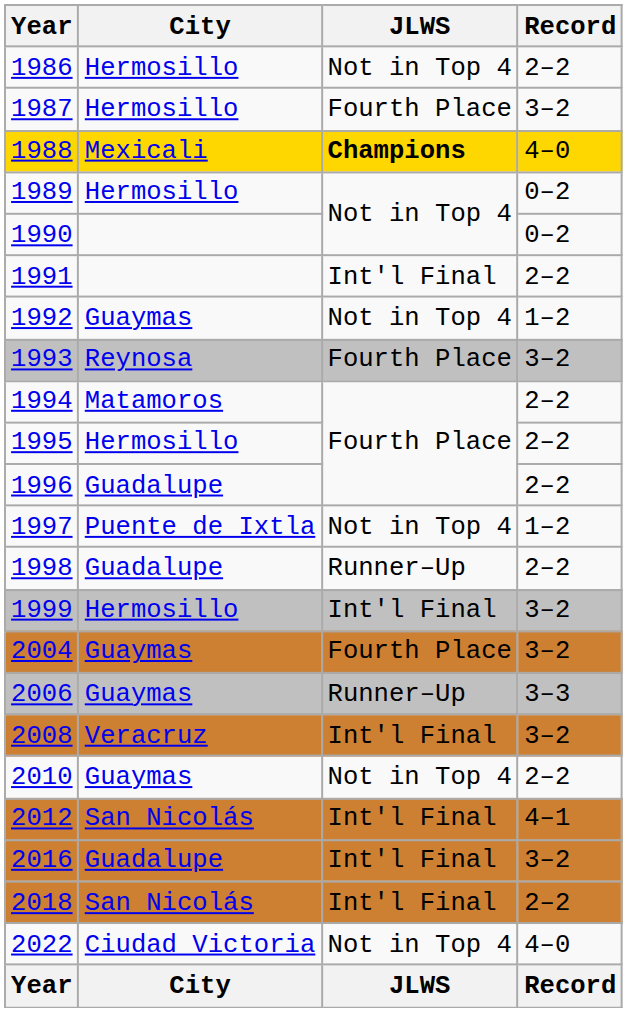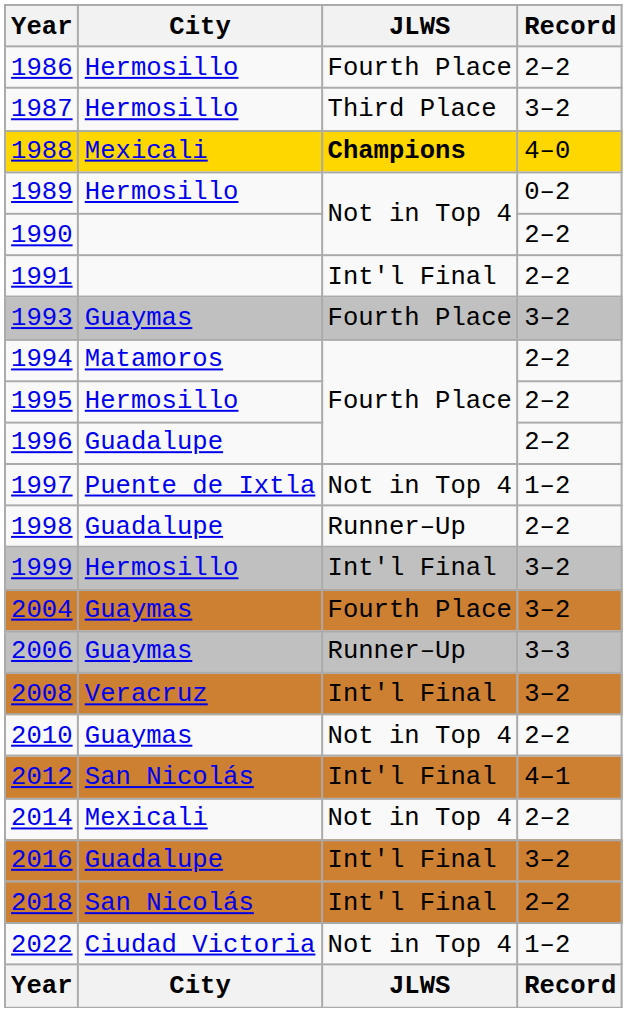 <table class="wikitable">
 <tr>
 <th>Year</th>
 <th>City</th>
 <th>JLWS</th>
 <th>Record</th>
 </tr>
 <tr>
 <td><a href='#'>1986</a></td>
 <td><a href='#'>Hermosillo</a></td>
-<td>Not in Top 4</td>
+<td>Fourth Place</td>
 <td>2–2</td>
 </tr>
 <tr>
 <td><a href='#'>1987</a></td>
 <td><a href='#'>Hermosillo</a></td>
-<td>Fourth Place</td>
+<td>Third Place</td>
 <td>3–2</td>
 </tr>
 <tr style="background:gold;">
 <td><a href='#'>1988</a></td>
 <td><a href='#'>Mexicali</a></td>
 <td><strong>Champions</strong></td>
 <td>4–0</td>
 </tr>
 <tr>
 <td><a href='#'>1989</a></td>
 <td><a href='#'>Hermosillo</a></td>
 <td rowspan=2>Not in Top 4</td>
 <td>0–2</td>
 </tr>
 <tr>
 <td><a href='#'>1990</a></td>
 <td></td>
-<td>0–2</td>
+<td>2–2</td>
 </tr>
 <tr>
 <td><a href='#'>1991</a></td>
 <td></td>
 <td>Int'l Final</td>
 <td>2–2</td>
 </tr>
-<tr>
-<td><a href='#'>1992</a></td>
-<td><a href='#'>Guaymas</a></td>
-<td>Not in Top 4</td>
-<td>1–2</td>
-</tr>
 <tr style="background:silver;">
 <td><a href='#'>1993</a></td>
-<td><a href='#'>Reynosa</a></td>
+<td><a href='#'>Guaymas</a></td>
 <td>Fourth Place</td>
 <td>3–2</td>
 </tr>
 <tr>
 <td><a href='#'>1994</a></td>
 <td><a href='#'>Matamoros</a></td>
 <td rowspan=3>Fourth Place</td>
 <td>2–2</td>
 </tr>
 <tr>
 <td><a href='#'>1995</a></td>
 <td><a href='#'>Hermosillo</a></td>
 <td>2–2</td>
 </tr>
 <tr>
 <td><a href='#'>1996</a></td>
 <td><a href='#'>Guadalupe</a></td>
 <td>2–2</td>
 </tr>
 <tr>
 <td><a href='#'>1997</a></td>
 <td><a href='#'>Puente de Ixtla</a></td>
 <td>Not in Top 4</td>
 <td>1–2</td>
 </tr>
 <tr>
 <td><a href='#'>1998</a></td>
 <td><a href='#'>Guadalupe</a></td>
 <td>Runner–Up</td>
 <td>2–2</td>
 </tr>
 <tr style="background:silver;">
 <td><a href='#'>1999</a></td>
 <td><a href='#'>Hermosillo</a></td>
 <td>Int'l Final</td>
 <td>3–2</td>
 </tr>
 <tr style="background:#cd7f32;">
 <td><a href='#'>2004</a></td>
 <td><a href='#'>Guaymas</a></td>
 <td>Fourth Place</td>
 <td>3–2</td>
 </tr>
 <tr style="background:silver;">
 <td><a href='#'>2006</a></td>
 <td><a href='#'>Guaymas</a></td>
 <td>Runner–Up</td>
 <td>3–3</td>
 </tr>
 <tr style="background:#cd7f32;">
 <td><a href='#'>2008</a></td>
 <td><a href='#'>Veracruz</a></td>
 <td>Int'l Final</td>
 <td>3–2</td>
 </tr>
 <tr>
 <td><a href='#'>2010</a></td>
 <td><a href='#'>Guaymas</a></td>
 <td>Not in Top 4</td>
 <td>2–2</td>
 </tr>
 <tr style="background:#cd7f32;">
 <td><a href='#'>2012</a></td>
 <td><a href='#'>San Nicolás</a></td>
 <td>Int'l Final</td>
 <td>4–1</td>
 </tr>
+<tr>
+<td><a href='#'>2014</a></td>
+<td><a href='#'>Mexicali</a></td>
+<td>Not in Top 4</td>
+<td>2–2</td>
+</tr>
 <tr style="background:#cd7f32;">
 <td><a href='#'>2016</a></td>
 <td><a href='#'>Guadalupe</a></td>
 <td>Int'l Final</td>
 <td>3–2</td>
 </tr>
 <tr style="background:#cd7f32;">
 <td><a href='#'>2018</a></td>
 <td><a href='#'>San Nicolás</a></td>
 <td>Int'l Final</td>
 <td>2–2</td>
 </tr>
 <tr>
 <td><a href='#'>2022</a></td>
 <td><a href='#'>Ciudad Victoria</a></td>
 <td>Not in Top 4</td>
-<td>4–0</td>
+<td>1–2</td>
 </tr>
 <tr>
 <th>Year</th>
 <th>City</th>
 <th>JLWS</th>
 <th>Record</th>
 </tr>
 </table>
